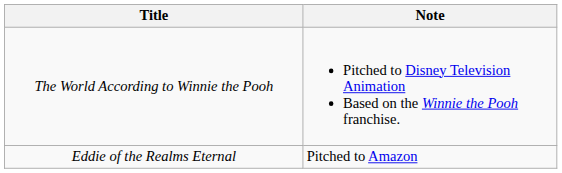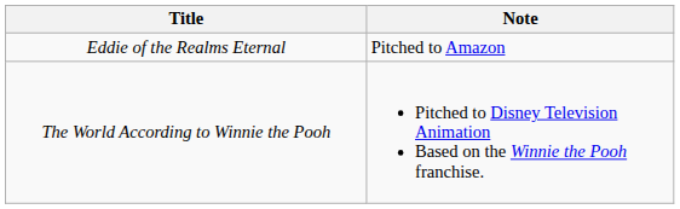 <table class="wikitable sortable">
 <tr>
 <th width=321>Title</th>
 <th>Note</th>
 </tr>
 <tr>
+<td style="text-align:center;"><em>Eddie of the Realms Eternal</em></td>
+<td>Pitched to <a href='#'>Amazon</a></td>
+</tr>
+<tr>
 <td style="text-align:center;"><em>The World According to Winnie the Pooh</em></td>
 <td><br><ul><li>Pitched to <a href='#'>Disney Television Animation</a></li><li>Based on the <em><a href='#'>Winnie the Pooh</a></em> franchise.</li></ul></td>
 </tr>
-<tr>
-<td style="text-align:center;"><em>Eddie of the Realms Eternal</em></td>
-<td>Pitched to <a href='#'>Amazon</a></td>
-</tr>
 </table>
